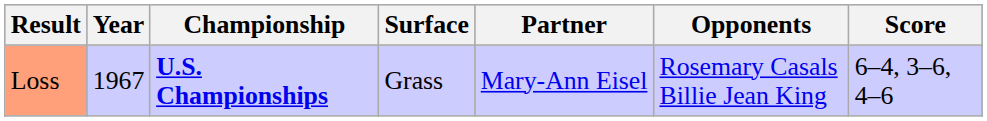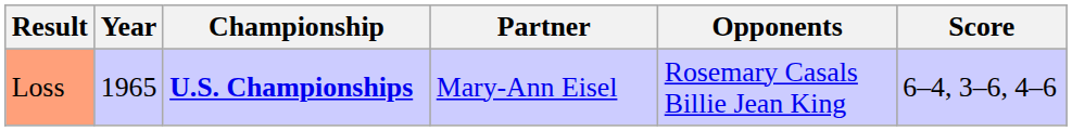 <table class="sortable wikitable">
 <tr>
 <th style="width:40px">Result</th>
 <th style="width:30px">Year</th>
 <th style="width:160px">Championship</th>
-<th style="width:50px">Surface</th>
 <th style="width:150px">Partner</th>
 <th style="width:150px">Opponents</th>
 <th style="width:110px" class="unsortable">Score</th>
 </tr>
 <tr style="background:#ccf;">
 <td style="background:#ffa07a;">Loss</td>
-<td>1967</td>
+<td>1965</td>
 <td><strong><a href='#'>U.S. Championships</a></strong></td>
-<td>Grass</td>
 <td> <a href='#'>Mary-Ann Eisel</a></td>
 <td> <a href='#'>Rosemary Casals</a><br> <a href='#'>Billie Jean King</a></td>
 <td>6–4, 3–6, 4–6</td>
 </tr>
 </table>
